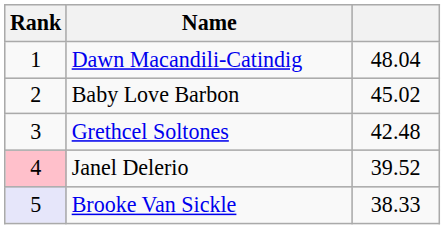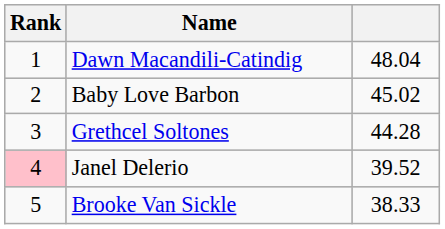 <table class="wikitable" style="font-size:90%">
 <tr>
 <th width=30>Rank</th>
 <th width=180>Name</th>
 <th width=50></th>
 </tr>
 <tr>
 <td style="text-align:center">1</td>
 <td><a href='#'>Dawn Macandili-Catindig</a></td>
 <td style="text-align:center">48.04</td>
 </tr>
 <tr>
 <td style="text-align:center">2</td>
 <td>Baby Love Barbon</td>
 <td style="text-align:center">45.02</td>
 </tr>
 <tr>
 <td style="text-align:center">3</td>
 <td><a href='#'>Grethcel Soltones</a></td>
-<td style="text-align:center">42.48</td>
+<td style="text-align:center">44.28</td>
 </tr>
 <tr>
 <td style="background: pink; text-align:center">4</td>
 <td>Janel Delerio</td>
 <td style="text-align:center">39.52</td>
 </tr>
 <tr>
-<td style="background: lavender; text-align:center">5</td>
+<td style="text-align:center">5</td>
 <td><a href='#'>Brooke Van Sickle</a></td>
 <td style="text-align:center">38.33</td>
 </tr>
 </table>
